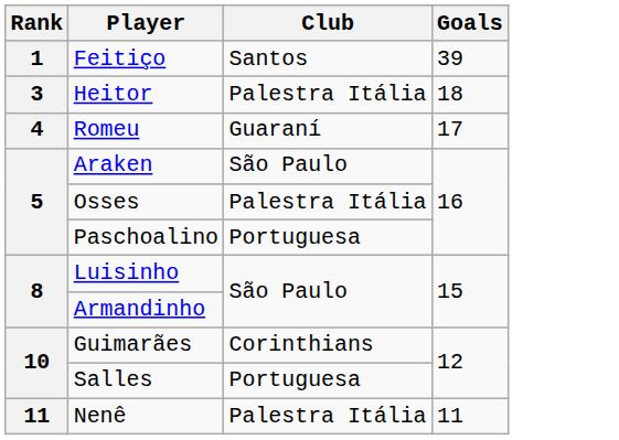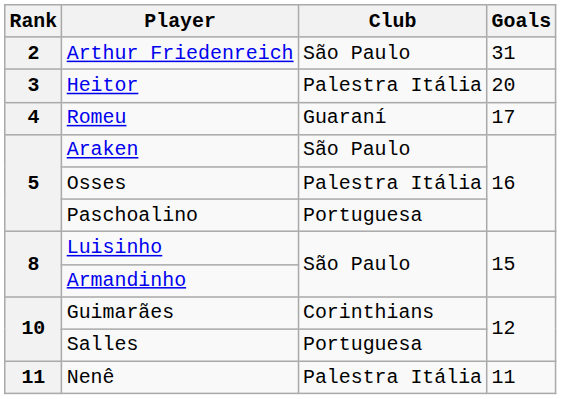 <table class="wikitable">
 <tr>
 <th>Rank</th>
 <th>Player</th>
 <th>Club</th>
 <th>Goals</th>
 </tr>
 <tr>
-<th>1</th>
-<td><a href='#'>Feitiço</a></td>
-<td>Santos</td>
-<td>39</td>
+<th>2</th>
+<td><a href='#'>Arthur Friedenreich</a></td>
+<td>São Paulo</td>
+<td>31</td>
 </tr>
 <tr>
 <th>3</th>
 <td><a href='#'>Heitor</a></td>
 <td>Palestra Itália</td>
-<td>18</td>
+<td>20</td>
 </tr>
 <tr>
 <th>4</th>
 <td><a href='#'>Romeu</a></td>
 <td>Guaraní</td>
 <td>17</td>
 </tr>
 <tr>
 <th rowspan="3">5</th>
 <td><a href='#'>Araken</a></td>
 <td>São Paulo</td>
 <td rowspan="3">16</td>
 </tr>
 <tr>
 <td>Osses</td>
 <td>Palestra Itália</td>
 </tr>
 <tr>
 <td>Paschoalino</td>
 <td>Portuguesa</td>
 </tr>
 <tr>
 <th rowspan="2">8</th>
 <td><a href='#'>Luisinho</a></td>
 <td rowspan="2">São Paulo</td>
 <td rowspan="2">15</td>
 </tr>
 <tr>
 <td><a href='#'>Armandinho</a></td>
 </tr>
 <tr>
 <th rowspan="2">10</th>
 <td>Guimarães</td>
 <td>Corinthians</td>
 <td rowspan="2">12</td>
 </tr>
 <tr>
 <td>Salles</td>
 <td>Portuguesa</td>
 </tr>
 <tr>
 <th>11</th>
 <td>Nenê</td>
 <td>Palestra Itália</td>
 <td>11</td>
 </tr>
 </table>
